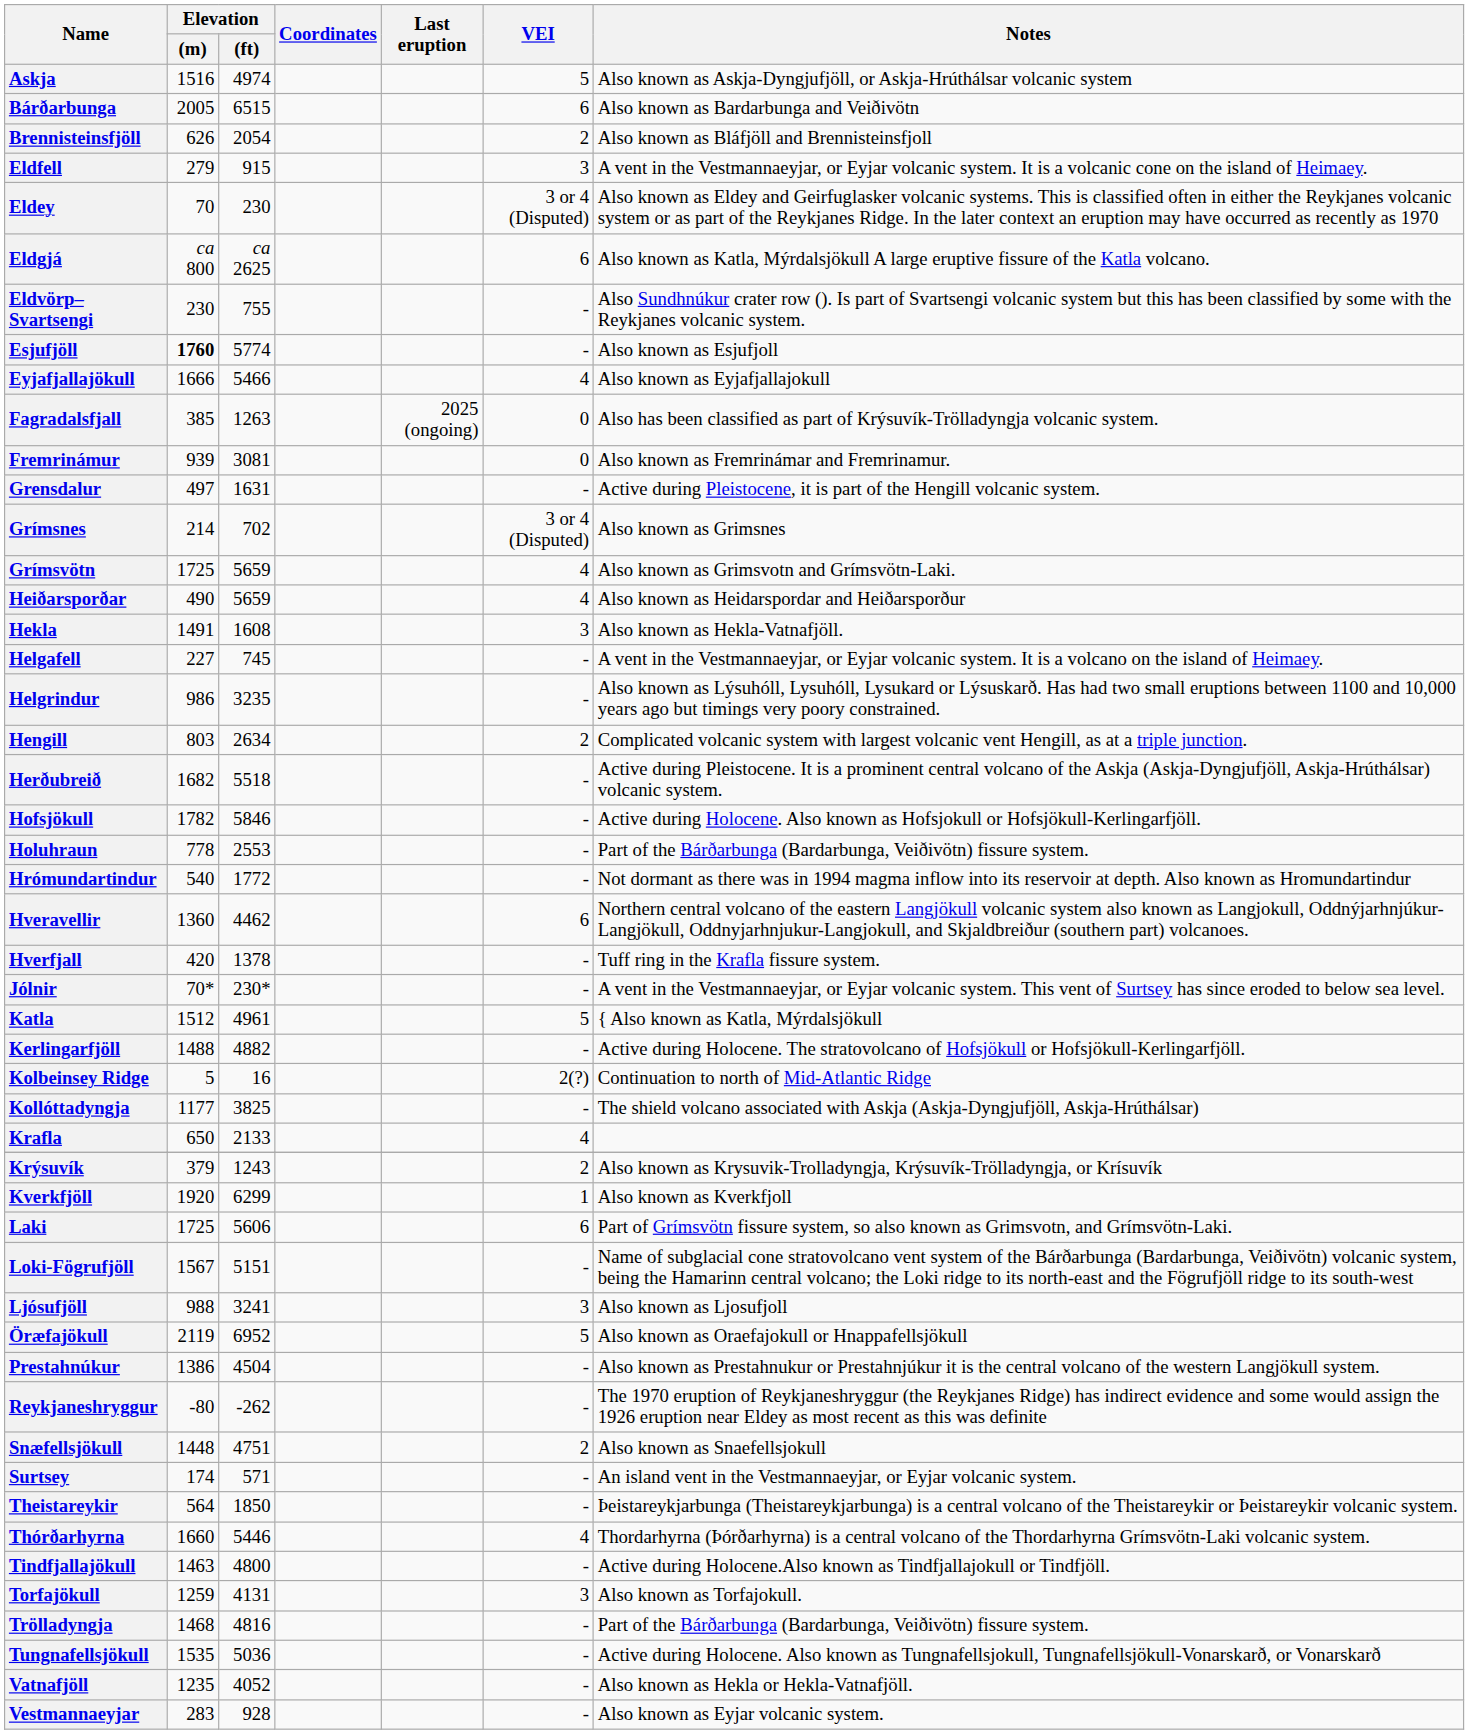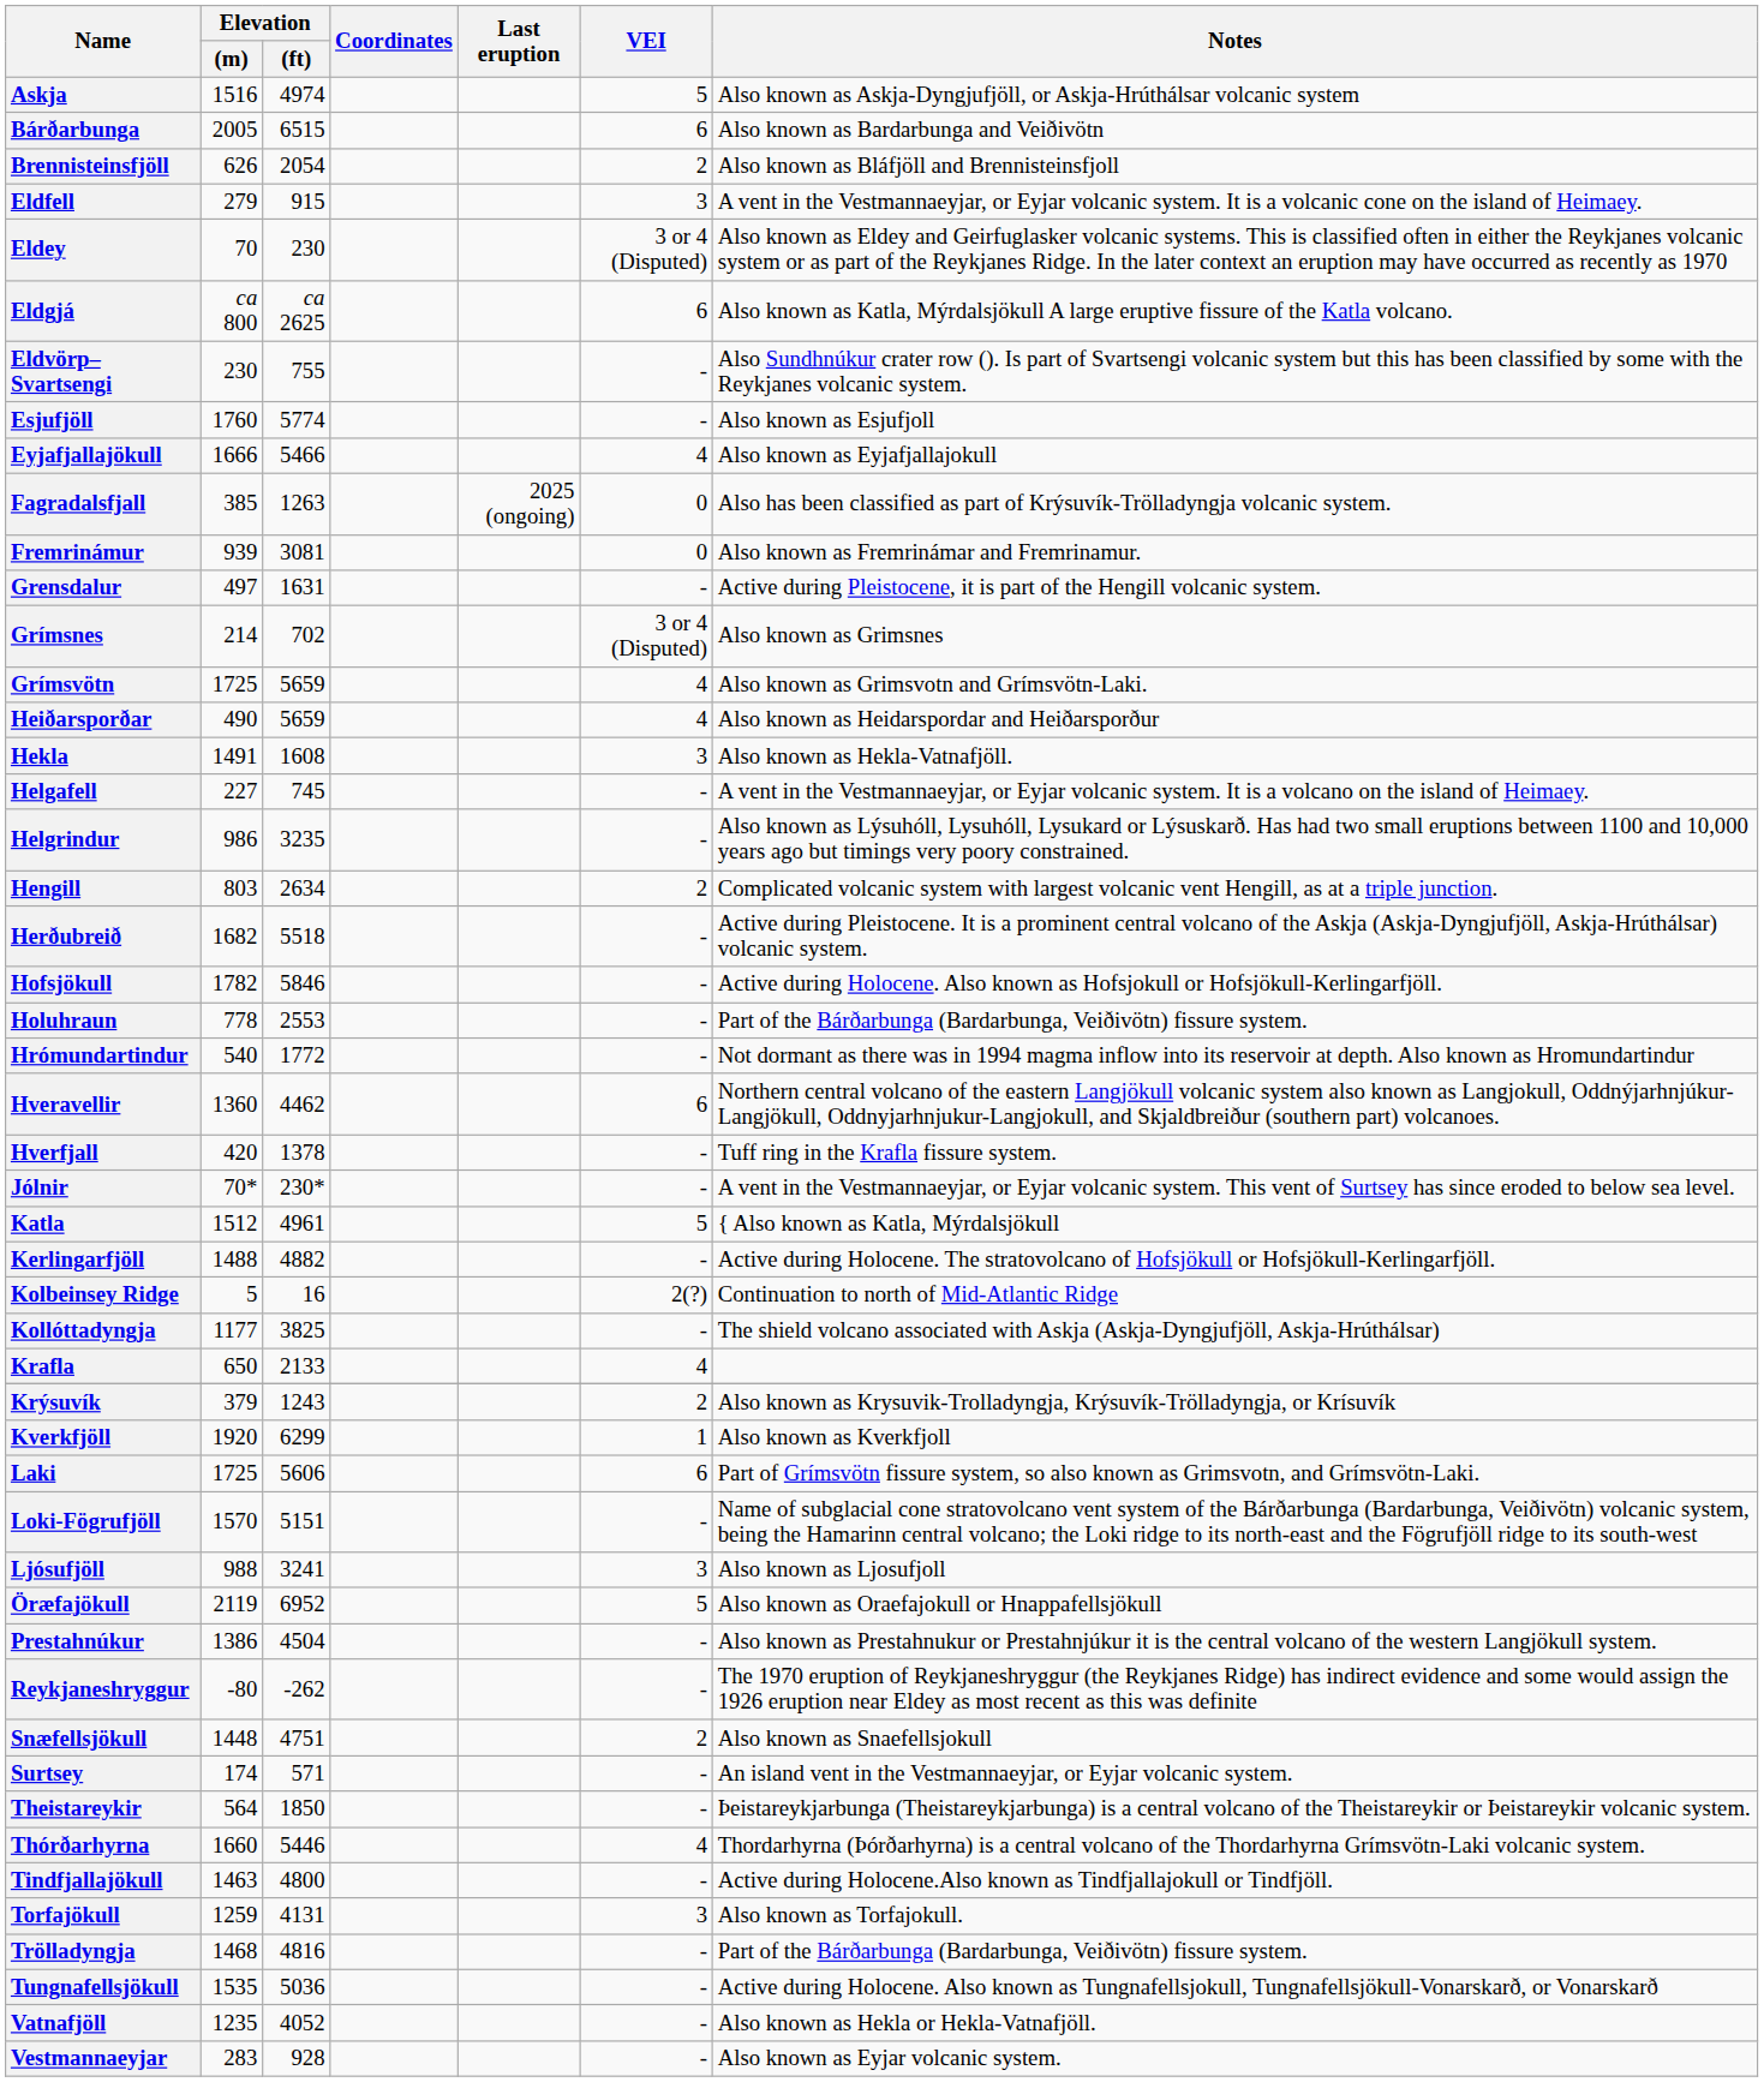 <table class="wikitable sortable">
 <tr>
 <th rowspan=2>Name</th>
 <th colspan=2>Elevation</th>
 <th rowspan=2><a href='#'>Coordinates</a></th>
 <th rowspan=2>Last eruption</th>
 <th rowspan=2><a href='#'>VEI</a></th>
 <th rowspan=2 class="unsortable">Notes</th>
 </tr>
 <tr>
 <th>(m)</th>
 <th>(ft)</th>
 </tr>
 <tr style="text-align: right;">
 <th style="text-align: left;"><a href='#'>Askja</a></th>
 <td>1516</td>
 <td>4974</td>
 <td></td>
 <td></td>
 <td>5</td>
 <td style="text-align: left;"> Also known as Askja-Dyngjufjöll, or Askja-Hrúthálsar volcanic system</td>
 </tr>
 <tr style="text-align: right;">
 <th style="text-align: left;"><a href='#'>Bárðarbunga</a></th>
 <td>2005</td>
 <td>6515</td>
 <td></td>
 <td></td>
 <td>6</td>
 <td style="text-align: left;">Also known as Bardarbunga and Veiðivötn</td>
 </tr>
 <tr style="text-align: right;">
 <th style="text-align: left;"><a href='#'>Brennisteinsfjöll</a></th>
 <td>626</td>
 <td>2054</td>
 <td></td>
 <td></td>
 <td>2</td>
 <td style="text-align: left;">Also known as Bláfjöll and Brennisteinsfjoll</td>
 </tr>
 <tr style="text-align: right;">
 <th style="text-align: left;"><a href='#'>Eldfell</a></th>
 <td>279</td>
 <td>915</td>
 <td></td>
 <td></td>
 <td>3</td>
 <td style="text-align: left;">A vent in the Vestmannaeyjar, or Eyjar volcanic system. It is a volcanic cone on the island of <a href='#'>Heimaey</a>.</td>
 </tr>
 <tr style="text-align: right;">
 <th style="text-align: left;"><a href='#'>Eldey</a></th>
 <td>70</td>
 <td>230</td>
 <td></td>
 <td></td>
 <td>3 or 4 (Disputed)</td>
 <td style="text-align: left;"> Also known as Eldey and Geirfuglasker volcanic systems. This is classified often in either the Reykjanes volcanic system or as part of the Reykjanes Ridge. In the later context an eruption may have occurred as recently as 1970</td>
 </tr>
 <tr style="text-align: right;">
 <th style="text-align: left;"><a href='#'>Eldgjá</a></th>
 <td data-sort-value=800><em>ca</em> 800</td>
 <td data-sort-value=2625><em>ca</em> 2625</td>
 <td></td>
 <td></td>
 <td>6</td>
 <td style="text-align: left;"> Also known as Katla, Mýrdalsjökull A large eruptive fissure of the <a href='#'>Katla</a> volcano.</td>
 </tr>
 <tr style="text-align: right;">
 <th style="text-align: left;"><a href='#'>Eldvörp–Svartsengi</a></th>
 <td>230</td>
 <td>755</td>
 <td></td>
 <td></td>
 <td>-</td>
 <td style="text-align: left;">Also <a href='#'>Sundhnúkur</a> crater row (). Is part of Svartsengi volcanic system but this has been classified by some with the Reykjanes volcanic system.</td>
 </tr>
 <tr style="text-align: right;">
 <th style="text-align: left;"><a href='#'>Esjufjöll</a></th>
-<td><strong>1760</strong></td>
+<td>1760</td>
 <td>5774</td>
 <td></td>
 <td></td>
 <td>-</td>
 <td style="text-align: left;">Also known as Esjufjoll</td>
 </tr>
 <tr style="text-align: right;">
 <th style="text-align: left;"><a href='#'>Eyjafjallajökull</a></th>
 <td>1666</td>
 <td>5466</td>
 <td></td>
 <td></td>
 <td>4</td>
 <td style="text-align: left;">Also known as Eyjafjallajokull</td>
 </tr>
 <tr style="text-align: right;">
 <th style="text-align: left;"><a href='#'>Fagradalsfjall</a></th>
 <td>385</td>
 <td>1263</td>
 <td></td>
 <td>2025 (ongoing)</td>
 <td>0</td>
 <td style="text-align: left;"> Also has been classified as part of Krýsuvík-Trölladyngja volcanic system.</td>
 </tr>
 <tr style="text-align: right;">
 <th style="text-align: left;"><a href='#'>Fremrinámur</a></th>
 <td>939</td>
 <td>3081</td>
 <td></td>
 <td></td>
 <td>0</td>
 <td style="text-align: left;">Also known as Fremrinámar and Fremrinamur.</td>
 </tr>
 <tr style="text-align: right;">
 <th style="text-align: left;"><a href='#'>Grensdalur</a></th>
 <td>497</td>
 <td>1631</td>
 <td></td>
 <td></td>
 <td>-</td>
 <td style="text-align: left;">Active during <a href='#'>Pleistocene</a>, it is part of the Hengill volcanic system.</td>
 </tr>
 <tr style="text-align: right;">
 <th style="text-align: left;"><a href='#'>Grímsnes</a></th>
 <td>214</td>
 <td>702</td>
 <td></td>
 <td></td>
 <td>3 or 4 (Disputed)</td>
 <td style="text-align: left;">Also known as Grimsnes</td>
 </tr>
 <tr style="text-align: right;">
 <th style="text-align: left;"><a href='#'>Grímsvötn</a></th>
 <td>1725</td>
 <td>5659</td>
 <td></td>
 <td></td>
 <td>4</td>
 <td style="text-align: left;">Also known as Grimsvotn and Grímsvötn-Laki.</td>
 </tr>
 <tr style="text-align: right;">
 <th style="text-align: left;"><a href='#'>Heiðarsporðar</a></th>
 <td>490</td>
 <td>5659</td>
 <td></td>
 <td></td>
 <td>4</td>
 <td style="text-align: left;">Also known as Heidarspordar and Heiðarsporður</td>
 </tr>
 <tr style="text-align: right;">
 <th style="text-align: left;"><a href='#'>Hekla</a></th>
 <td>1491</td>
 <td>1608</td>
 <td></td>
 <td></td>
 <td>3</td>
 <td style="text-align: left;"> Also known as Hekla-Vatnafjöll.</td>
 </tr>
 <tr style="text-align: right;">
 <th style="text-align: left;"><a href='#'>Helgafell</a></th>
 <td>227</td>
 <td>745</td>
 <td></td>
 <td></td>
 <td>-</td>
 <td style="text-align: left;">A vent in the Vestmannaeyjar, or Eyjar volcanic system. It is a volcano on the island of <a href='#'>Heimaey</a>.</td>
 </tr>
 <tr style="text-align: right;">
 <th style="text-align: left;"><a href='#'>Helgrindur</a></th>
 <td>986</td>
 <td>3235</td>
 <td></td>
 <td></td>
 <td>-</td>
 <td style="text-align: left;">Also known as Lýsuhóll, Lysuhóll, Lysukard or Lýsuskarð. Has had two small eruptions between 1100 and 10,000 years ago but timings very poory constrained.</td>
 </tr>
 <tr style="text-align: right;">
 <th style="text-align: left;"><a href='#'>Hengill</a></th>
 <td>803</td>
 <td>2634</td>
 <td></td>
 <td></td>
 <td>2</td>
 <td style="text-align: left;">Complicated volcanic system with largest volcanic vent Hengill, as at a <a href='#'>triple junction</a>.</td>
 </tr>
 <tr style="text-align: right;">
 <th style="text-align: left;"><a href='#'>Herðubreið</a></th>
 <td>1682</td>
 <td>5518</td>
 <td></td>
 <td></td>
 <td>-</td>
 <td style="text-align: left;">Active during Pleistocene. It is a prominent central volcano of the Askja (Askja-Dyngjufjöll, Askja-Hrúthálsar) volcanic system.</td>
 </tr>
 <tr style="text-align: right;">
 <th style="text-align: left;"><a href='#'>Hofsjökull</a></th>
 <td>1782</td>
 <td>5846</td>
 <td></td>
 <td></td>
 <td>-</td>
 <td style="text-align: left;">Active during <a href='#'>Holocene</a>. Also known as Hofsjokull or Hofsjökull-Kerlingarfjöll.</td>
 </tr>
 <tr style="text-align: right;">
 <th style="text-align: left;"><a href='#'>Holuhraun</a></th>
 <td>778</td>
 <td>2553</td>
 <td></td>
 <td></td>
 <td>-</td>
 <td style="text-align: left;">Part of the <a href='#'>Bárðarbunga</a> (Bardarbunga, Veiðivötn) fissure system.</td>
 </tr>
 <tr style="text-align: right;">
 <th style="text-align: left;"><a href='#'>Hrómundartindur</a></th>
 <td>540</td>
 <td>1772</td>
 <td></td>
 <td></td>
 <td>-</td>
 <td style="text-align: left;">Not dormant as there was in 1994 magma inflow into its reservoir at  depth. Also known as Hromundartindur</td>
 </tr>
 <tr style="text-align: right;">
 <th style="text-align: left;"><a href='#'>Hveravellir</a></th>
 <td>1360</td>
 <td>4462</td>
 <td></td>
 <td></td>
 <td>6</td>
 <td style="text-align: left;">Northern central volcano of the eastern <a href='#'>Langjökull</a> volcanic system also known as Langjokull, Oddnýjarhnjúkur-Langjökull, Oddnyjarhnjukur-Langjokull, and Skjaldbreiður (southern part) volcanoes.</td>
 </tr>
 <tr style="text-align: right;">
 <th style="text-align: left;"><a href='#'>Hverfjall</a></th>
 <td>420</td>
 <td>1378</td>
 <td></td>
 <td></td>
 <td>-</td>
 <td style="text-align: left;">Tuff ring in the <a href='#'>Krafla</a> fissure system.</td>
 </tr>
 <tr style="text-align: right;">
 <th style="text-align: left;"><a href='#'>Jólnir</a></th>
 <td>70*</td>
 <td>230*</td>
 <td></td>
 <td></td>
 <td>-</td>
 <td style="text-align: left;">A vent in the Vestmannaeyjar, or Eyjar volcanic system. This vent of <a href='#'>Surtsey</a> has since eroded to below sea level.</td>
 </tr>
 <tr style="text-align: right;">
 <th style="text-align: left;"><a href='#'>Katla</a></th>
 <td>1512</td>
 <td>4961</td>
 <td></td>
 <td></td>
 <td>5</td>
 <td style="text-align: left;">{ Also known as Katla, Mýrdalsjökull</td>
 </tr>
 <tr style="text-align: right;">
 <th style="text-align: left;"><a href='#'>Kerlingarfjöll</a></th>
 <td>1488</td>
 <td>4882</td>
 <td></td>
 <td></td>
 <td>-</td>
 <td style="text-align: left;">Active during Holocene. The stratovolcano of <a href='#'>Hofsjökull</a> or Hofsjökull-Kerlingarfjöll.</td>
 </tr>
 <tr style="text-align: right;">
 <th style="text-align: left;"><a href='#'>Kolbeinsey Ridge</a></th>
 <td>5</td>
 <td>16</td>
 <td></td>
 <td></td>
 <td>2(?)</td>
 <td style="text-align: left;">Continuation to north of <a href='#'>Mid-Atlantic Ridge</a></td>
 </tr>
 <tr style="text-align: right;">
 <th style="text-align: left;"><a href='#'>Kollóttadyngja</a></th>
 <td>1177</td>
 <td>3825</td>
 <td></td>
 <td></td>
 <td>-</td>
 <td style="text-align: left;">The shield volcano associated with Askja (Askja-Dyngjufjöll, Askja-Hrúthálsar)</td>
 </tr>
 <tr style="text-align: right;">
 <th style="text-align: left;"><a href='#'>Krafla</a></th>
 <td>650</td>
 <td>2133</td>
 <td></td>
 <td></td>
 <td>4</td>
 <td style="text-align: left;"></td>
 </tr>
 <tr style="text-align: right;">
 </tr>
 <tr style="text-align: right;">
 <th style="text-align: left;"><a href='#'>Krýsuvík</a></th>
 <td>379</td>
 <td>1243</td>
 <td></td>
 <td></td>
 <td>2</td>
 <td style="text-align: left;">Also known as Krysuvik-Trolladyngja, Krýsuvík-Trölladyngja, or Krísuvík</td>
 </tr>
 <tr style="text-align: right;">
 <th style="text-align: left;"><a href='#'>Kverkfjöll</a></th>
 <td>1920</td>
 <td>6299</td>
 <td></td>
 <td></td>
 <td>1</td>
 <td style="text-align: left;">Also known as Kverkfjoll</td>
 </tr>
 <tr style="text-align: right;">
 <th style="text-align: left;"><a href='#'>Laki</a></th>
 <td>1725</td>
 <td>5606</td>
 <td></td>
 <td></td>
 <td>6</td>
 <td style="text-align: left;">Part of <a href='#'>Grímsvötn</a> fissure system, so also known as Grimsvotn, and Grímsvötn-Laki.</td>
 </tr>
 <tr style="text-align: right;">
 <th style="text-align: left;"><a href='#'>Loki-Fögrufjöll</a></th>
-<td>1567</td>
+<td>1570</td>
 <td>5151</td>
 <td></td>
 <td></td>
 <td>-</td>
 <td style="text-align: left;">Name of subglacial cone stratovolcano vent system of the Bárðarbunga (Bardarbunga, Veiðivötn) volcanic system, being the Hamarinn central volcano; the Loki ridge to its north-east and the Fögrufjöll ridge to its south-west</td>
 </tr>
 <tr style="text-align: right;">
 <th style="text-align: left;"><a href='#'>Ljósufjöll</a></th>
 <td>988</td>
 <td>3241</td>
 <td></td>
 <td></td>
 <td>3</td>
 <td style="text-align: left;">Also known as Ljosufjoll</td>
 </tr>
 <tr style="text-align: right;">
 <th style="text-align: left;"><a href='#'>Öræfajökull</a></th>
 <td>2119</td>
 <td>6952</td>
 <td></td>
 <td></td>
 <td>5</td>
 <td style="text-align: left;">Also known as Oraefajokull or Hnappafellsjökull</td>
 </tr>
 <tr style="text-align: right;">
 <th style="text-align: left;"><a href='#'>Prestahnúkur</a></th>
 <td>1386</td>
 <td>4504</td>
 <td></td>
 <td></td>
 <td>-</td>
 <td style="text-align: left;">Also known as Prestahnukur or Prestahnjúkur it is the central volcano of the western Langjökull system.</td>
 </tr>
 <tr style="text-align: right;">
 <th style="text-align: left;"><a href='#'>Reykjaneshryggur</a></th>
 <td>-80</td>
 <td>-262</td>
 <td></td>
 <td></td>
 <td>-</td>
 <td style="text-align: left;">The 1970 eruption of Reykjaneshryggur (the Reykjanes Ridge) has indirect evidence and some would assign the 1926 eruption near Eldey as most recent as this was definite</td>
 </tr>
 <tr style="text-align: right;">
 <th style="text-align: left;"><a href='#'>Snæfellsjökull</a></th>
 <td>1448</td>
 <td>4751</td>
 <td></td>
 <td></td>
 <td>2</td>
 <td style="text-align: left;">Also known as Snaefellsjokull</td>
 </tr>
 <tr style="text-align: right;">
 <th style="text-align: left;"><a href='#'>Surtsey</a></th>
 <td>174</td>
 <td>571</td>
 <td></td>
 <td></td>
 <td>-</td>
 <td style="text-align: left;">An island vent in the Vestmannaeyjar, or Eyjar volcanic system.</td>
 </tr>
 <tr style="text-align: right;">
 <th style="text-align: left;"><a href='#'>Theistareykir</a></th>
 <td>564</td>
 <td>1850</td>
 <td></td>
 <td></td>
 <td>-</td>
 <td style="text-align: left;">Þeistareykjarbunga (Theistareykjarbunga) is a central volcano of the Theistareykir or Þeistareykir volcanic system.</td>
 </tr>
 <tr style="text-align: right;">
 <th style="text-align: left;"><a href='#'>Thórðarhyrna</a></th>
 <td>1660</td>
 <td>5446</td>
 <td></td>
 <td></td>
 <td>4</td>
 <td style="text-align: left;">Thordarhyrna (Þórðarhyrna) is a central volcano of the Thordarhyrna Grímsvötn-Laki volcanic system.<br></td>
 </tr>
 <tr style="text-align: right;">
 <th style="text-align: left;"><a href='#'>Tindfjallajökull</a></th>
 <td>1463</td>
 <td>4800</td>
 <td></td>
 <td></td>
 <td>-</td>
 <td style="text-align: left;">Active during Holocene.Also known as Tindfjallajokull or Tindfjöll.</td>
 </tr>
 <tr style="text-align: right;">
 <th style="text-align: left;"><a href='#'>Torfajökull</a></th>
 <td>1259</td>
 <td>4131</td>
 <td></td>
 <td></td>
 <td>3</td>
 <td style="text-align: left;">Also known as Torfajokull.</td>
 </tr>
 <tr style="text-align: right;">
 <th style="text-align: left;"><a href='#'>Trölladyngja</a></th>
 <td>1468</td>
 <td>4816</td>
 <td></td>
 <td></td>
 <td>-</td>
 <td style="text-align: left;">Part of the <a href='#'>Bárðarbunga</a> (Bardarbunga, Veiðivötn) fissure system.</td>
 </tr>
 <tr style="text-align: right;">
 <th style="text-align: left;"><a href='#'>Tungnafellsjökull</a></th>
 <td>1535</td>
 <td>5036</td>
 <td></td>
 <td></td>
 <td>-</td>
 <td style="text-align: left;">Active during Holocene. Also known as Tungnafellsjokull, Tungnafellsjökull-Vonarskarð, or Vonarskarð</td>
 </tr>
 <tr style="text-align: right;">
 <th style="text-align: left;"><a href='#'>Vatnafjöll</a></th>
 <td>1235</td>
 <td>4052</td>
 <td></td>
 <td></td>
 <td>-</td>
 <td style="text-align: left;"> Also known as Hekla or Hekla-Vatnafjöll.</td>
 </tr>
 <tr style="text-align: right;">
 <th style="text-align: left;"><a href='#'>Vestmannaeyjar</a></th>
 <td>283</td>
 <td>928</td>
 <td></td>
 <td></td>
 <td>-</td>
 <td style="text-align: left;">Also known as Eyjar volcanic system.</td>
 </tr>
 </table>
